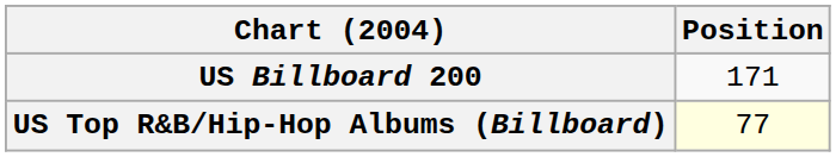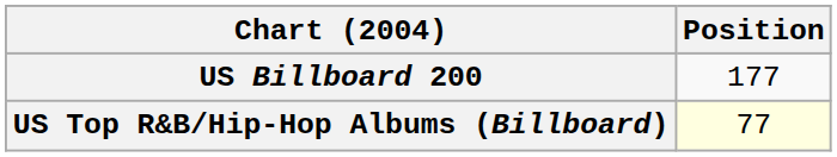 <table class="wikitable sortable plainrowheaders" style="text-align:center">
 <tr>
 <th scope="col">Chart (2004)</th>
 <th scope="col">Position</th>
 </tr>
 <tr>
 <th scope="row">US <em>Billboard</em> 200</th>
-<td align=center>171</td>
+<td align=center>177</td>
 </tr>
 <tr>
 <th scope="row">US Top R&B/Hip-Hop Albums (<em>Billboard</em>)</th>
 <td align=center style="background: lightyellow;">77</td>
 </tr>
 </table>
